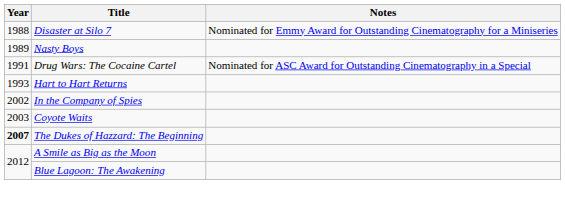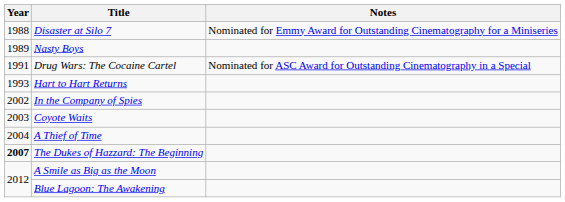 <table class="wikitable">
 <tr>
 <th>Year</th>
 <th>Title</th>
 <th>Notes</th>
 </tr>
 <tr>
 <td>1988</td>
 <td><em><a href='#'>Disaster at Silo 7</a></em></td>
 <td>Nominated for <a href='#'>Emmy Award for Outstanding Cinematography for a Miniseries</a></td>
 </tr>
 <tr>
 <td>1989</td>
 <td><a href='#'><em>Nasty Boys</em></a></td>
 <td></td>
 </tr>
 <tr>
 <td>1991</td>
 <td><em>Drug Wars: The Cocaine Cartel</em></td>
 <td>Nominated for <a href='#'>ASC Award for Outstanding Cinematography in a Special</a></td>
 </tr>
 <tr>
 <td>1993</td>
 <td><a href='#'><em>Hart to Hart Returns</em></a></td>
 <td></td>
 </tr>
 <tr>
 <td>2002</td>
 <td><em><a href='#'>In the Company of Spies</a></em></td>
 <td></td>
 </tr>
 <tr>
 <td>2003</td>
 <td><em><a href='#'>Coyote Waits</a></em></td>
 <td></td>
 </tr>
 <tr>
+<td>2004</td>
+<td><em><a href='#'>A Thief of Time</a></em></td>
+<td></td>
+</tr>
+<tr>
 <td><strong>2007</strong></td>
 <td><em><a href='#'>The Dukes of Hazzard: The Beginning</a></em></td>
 <td></td>
 </tr>
 <tr>
 <td rowspan="2">2012</td>
 <td><em><a href='#'>A Smile as Big as the Moon</a></em></td>
 <td></td>
 </tr>
 <tr>
 <td><em><a href='#'>Blue Lagoon: The Awakening</a></em></td>
 <td></td>
 </tr>
 </table>
